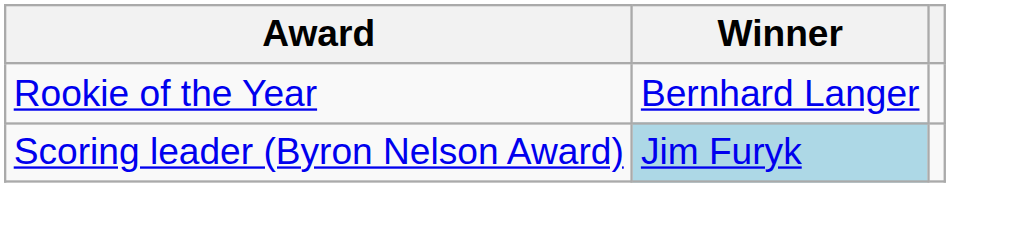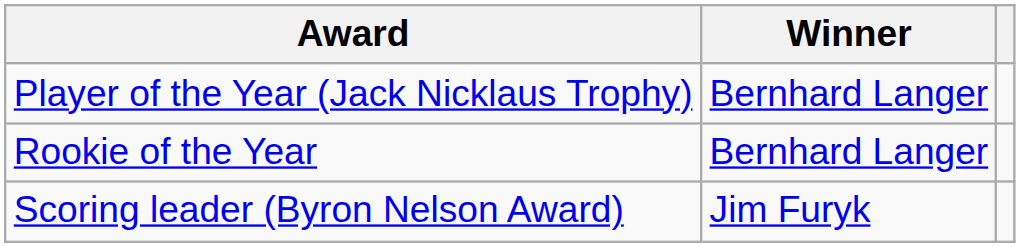 <table class="wikitable">
 <tr>
 <th>Award</th>
 <th>Winner</th>
 <th></th>
+</tr>
+<tr>
+<td><a href='#'>Player of the Year (Jack Nicklaus Trophy)</a></td>
+<td> <a href='#'>Bernhard Langer</a></td>
+<td></td>
 </tr>
 <tr>
 <td><a href='#'>Rookie of the Year</a></td>
 <td> <a href='#'>Bernhard Langer</a></td>
 <td></td>
 </tr>
 <tr>
 <td><a href='#'>Scoring leader (Byron Nelson Award)</a></td>
-<td style="background: lightblue;"> <a href='#'>Jim Furyk</a></td>
+<td> <a href='#'>Jim Furyk</a></td>
 <td></td>
 </tr>
 </table>
